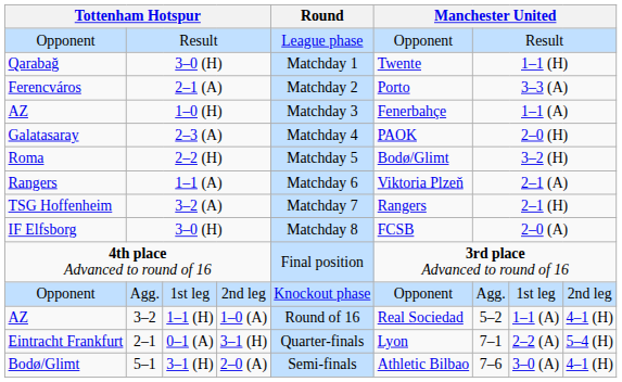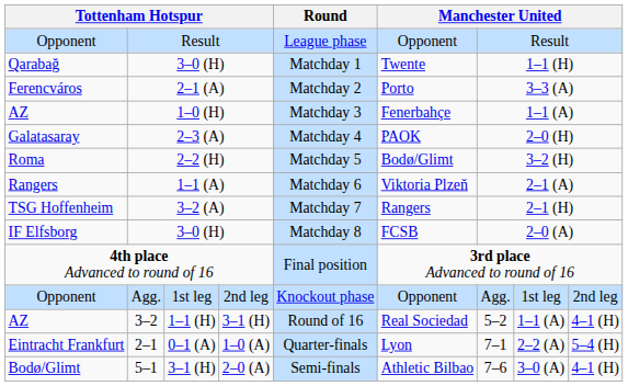 <table class="wikitable" style="text-align:center; white-space:nowrap;">
 <tr>
 <th colspan="4"> <a href='#'>Tottenham Hotspur</a></th>
 <th>Round</th>
 <th colspan="4"> <a href='#'>Manchester United</a></th>
 </tr>
 <tr style="background:#C1E0FF">
 <td>Opponent</td>
 <td colspan="3">Result</td>
 <td><a href='#'>League phase</a></td>
 <td>Opponent</td>
 <td colspan="3">Result</td>
 </tr>
 <tr>
 <td style="text-align:left"> <a href='#'>Qarabağ</a></td>
 <td colspan="3"><a href='#'>3–0</a> (H)</td>
 <td style="background:#C1E0FF">Matchday 1</td>
 <td style="text-align:left"> <a href='#'>Twente</a></td>
 <td colspan="3"><a href='#'>1–1</a> (H)</td>
 </tr>
 <tr>
 <td style="text-align:left"> <a href='#'>Ferencváros</a></td>
 <td colspan="3"><a href='#'>2–1</a> (A)</td>
 <td style="background:#C1E0FF">Matchday 2</td>
 <td style="text-align:left"> <a href='#'>Porto</a></td>
 <td colspan="3"><a href='#'>3–3</a> (A)</td>
 </tr>
 <tr>
 <td style="text-align:left"> <a href='#'>AZ</a></td>
 <td colspan="3"><a href='#'>1–0</a> (H)</td>
 <td style="background:#C1E0FF">Matchday 3</td>
 <td style="text-align:left"> <a href='#'>Fenerbahçe</a></td>
 <td colspan="3"><a href='#'>1–1</a> (A)</td>
 </tr>
 <tr>
 <td style="text-align:left"> <a href='#'>Galatasaray</a></td>
 <td colspan="3"><a href='#'>2–3</a> (A)</td>
 <td style="background:#C1E0FF">Matchday 4</td>
 <td style="text-align:left"> <a href='#'>PAOK</a></td>
 <td colspan="3"><a href='#'>2–0</a> (H)</td>
 </tr>
 <tr>
 <td style="text-align:left"> <a href='#'>Roma</a></td>
 <td colspan="3"><a href='#'>2–2</a> (H)</td>
 <td style="background:#C1E0FF">Matchday 5</td>
 <td style="text-align:left"> <a href='#'>Bodø/Glimt</a></td>
 <td colspan="3"><a href='#'>3–2</a> (H)</td>
 </tr>
 <tr>
 <td style="text-align:left"> <a href='#'>Rangers</a></td>
 <td colspan="3"><a href='#'>1–1</a> (A)</td>
 <td style="background:#C1E0FF">Matchday 6</td>
 <td style="text-align:left"> <a href='#'>Viktoria Plzeň</a></td>
 <td colspan="3"><a href='#'>2–1</a> (A)</td>
 </tr>
 <tr>
 <td style="text-align:left"> <a href='#'>TSG Hoffenheim</a></td>
 <td colspan="3"><a href='#'>3–2</a> (A)</td>
 <td style="background:#C1E0FF">Matchday 7</td>
 <td style="text-align:left"> <a href='#'>Rangers</a></td>
 <td colspan="3"><a href='#'>2–1</a> (H)</td>
 </tr>
 <tr>
 <td style="text-align:left"> <a href='#'>IF Elfsborg</a></td>
 <td colspan="3"><a href='#'>3–0</a> (H)</td>
 <td style="background:#C1E0FF">Matchday 8</td>
 <td style="text-align:left"> <a href='#'>FCSB</a></td>
 <td colspan="3"><a href='#'>2–0</a> (A)</td>
 </tr>
 <tr>
 <td colspan="4" style="vertical-align:top"><strong>4th place</strong><br><em>Advanced to round of 16</em></td>
 <td style="background:#C1E0FF">Final position</td>
 <td colspan="4" style="vertical-align:top"><strong>3rd place</strong><br><em>Advanced to round of 16</em></td>
 </tr>
 <tr style="background:#C1E0FF">
 <td>Opponent</td>
 <td>Agg.</td>
 <td>1st leg</td>
 <td>2nd leg</td>
 <td><a href='#'>Knockout phase</a></td>
 <td>Opponent</td>
 <td>Agg.</td>
 <td>1st leg</td>
 <td>2nd leg</td>
 </tr>
 <tr>
 <td style="text-align:left"> <a href='#'>AZ</a></td>
 <td>3–2</td>
 <td><a href='#'>1–1</a> (H)</td>
-<td><a href='#'>1–0</a> (A)</td>
+<td><a href='#'>3–1</a> (H)</td>
 <td style="background:#C1E0FF">Round of 16</td>
 <td style="text-align:left"> <a href='#'>Real Sociedad</a></td>
 <td>5–2</td>
 <td><a href='#'>1–1</a> (A)</td>
 <td><a href='#'>4–1</a> (H)</td>
 </tr>
 <tr>
 <td style="text-align:left"> <a href='#'>Eintracht Frankfurt</a></td>
 <td>2–1</td>
 <td><a href='#'>0–1</a> (A)</td>
-<td><a href='#'>3–1</a> (H)</td>
+<td><a href='#'>1–0</a> (A)</td>
 <td style="background:#C1E0FF">Quarter-finals</td>
 <td style="text-align:left"> <a href='#'>Lyon</a></td>
 <td>7–1</td>
 <td><a href='#'>2–2</a> (A)</td>
 <td><a href='#'>5–4</a>  (H)</td>
 </tr>
 <tr>
 <td style="text-align:left"> <a href='#'>Bodø/Glimt</a></td>
 <td>5–1</td>
 <td><a href='#'>3–1</a> (H)</td>
 <td><a href='#'>2–0</a> (A)</td>
 <td style="background:#C1E0FF">Semi-finals</td>
 <td style="text-align:left"> <a href='#'>Athletic Bilbao</a></td>
 <td>7–6</td>
 <td><a href='#'>3–0</a> (A)</td>
 <td><a href='#'>4–1</a> (H)</td>
 </tr>
 </table>
